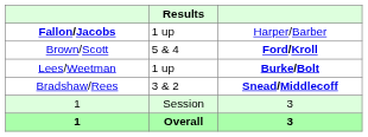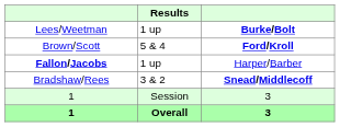 <table border="1" cellpadding="3" style="border-collapse:collapse; text-align:center;">
 <tr style="background:#dfd;">
 <th style="width:12em;"></th>
 <th style="width:5.5em;">Results</th>
 <th style="width:12em;"></th>
 </tr>
 <tr>
-<td><strong><a href='#'>Fallon</a>/<a href='#'>Jacobs</a></strong></td>
+<td><a href='#'>Lees</a>/<a href='#'>Weetman</a></td>
 <td align=left> 1 up</td>
-<td><a href='#'>Harper</a>/<a href='#'>Barber</a></td>
+<td><strong><a href='#'>Burke</a>/<a href='#'>Bolt</a></strong></td>
 </tr>
 <tr>
 <td><a href='#'>Brown</a>/<a href='#'>Scott</a></td>
 <td align=left> 5 & 4</td>
 <td><strong><a href='#'>Ford</a>/<a href='#'>Kroll</a></strong></td>
 </tr>
 <tr>
-<td><a href='#'>Lees</a>/<a href='#'>Weetman</a></td>
+<td><strong><a href='#'>Fallon</a>/<a href='#'>Jacobs</a></strong></td>
 <td align=left> 1 up</td>
-<td><strong><a href='#'>Burke</a>/<a href='#'>Bolt</a></strong></td>
+<td><a href='#'>Harper</a>/<a href='#'>Barber</a></td>
 </tr>
 <tr>
 <td><a href='#'>Bradshaw</a>/<a href='#'>Rees</a></td>
 <td align=left> 3 & 2</td>
 <td><strong><a href='#'>Snead</a>/<a href='#'>Middlecoff</a></strong></td>
 </tr>
 <tr style="background:#dfd;">
 <td>1</td>
 <td>Session</td>
 <td>3</td>
 </tr>
 <tr style="background:#afa;">
 <th>1</th>
 <th>Overall</th>
 <th>3</th>
 </tr>
 </table>
